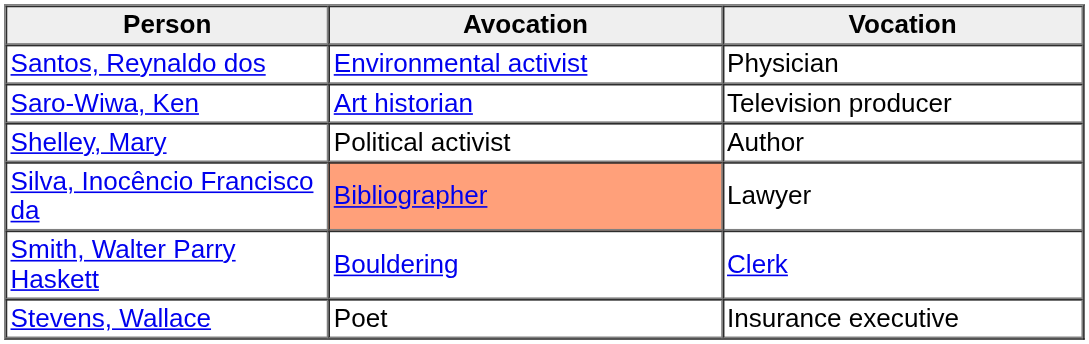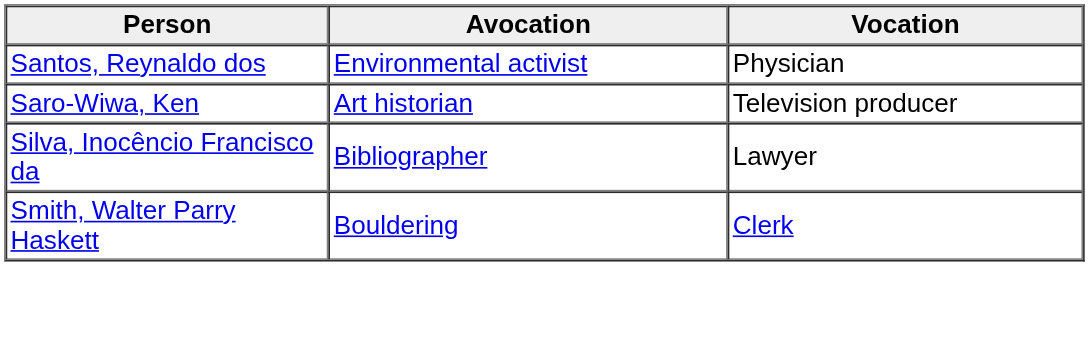 <table border=1 cellpadding=2 cellspacing=0 width=75%>
 <tr style="background:#efefef">
 <th width=30%>Person</th>
 <th>Avocation</th>
 <th>Vocation</th>
 </tr>
 <tr>
 <td><a href='#'>Santos, Reynaldo dos</a></td>
 <td><a href='#'>Environmental activist</a></td>
 <td>Physician</td>
 </tr>
 <tr>
 <td><a href='#'>Saro-Wiwa, Ken</a></td>
 <td><a href='#'>Art historian</a></td>
 <td>Television producer</td>
 </tr>
 <tr>
-<td><a href='#'>Shelley, Mary</a></td>
-<td>Political activist</td>
-<td>Author</td>
-</tr>
-<tr>
 <td><a href='#'>Silva, Inocêncio Francisco da</a></td>
-<td style="background: lightsalmon;"><a href='#'>Bibliographer</a></td>
+<td><a href='#'>Bibliographer</a></td>
 <td>Lawyer</td>
 </tr>
 <tr>
 <td><a href='#'>Smith, Walter Parry Haskett</a></td>
 <td><a href='#'>Bouldering</a></td>
 <td><a href='#'>Clerk</a></td>
 </tr>
-<tr>
-<td><a href='#'>Stevens, Wallace</a></td>
-<td>Poet</td>
-<td>Insurance executive</td>
-</tr>
 </table>
